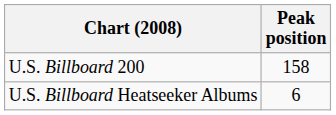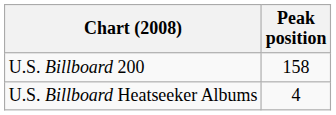 <table class="wikitable sortable">
 <tr>
 <th>Chart (2008)</th>
 <th>Peak<br>position</th>
 </tr>
 <tr>
 <td>U.S. <em>Billboard</em> 200</td>
 <td align="center">158</td>
 </tr>
 <tr>
 <td>U.S. <em>Billboard</em> Heatseeker Albums</td>
-<td align="center">6</td>
+<td align="center">4</td>
 </tr>
 </table>
